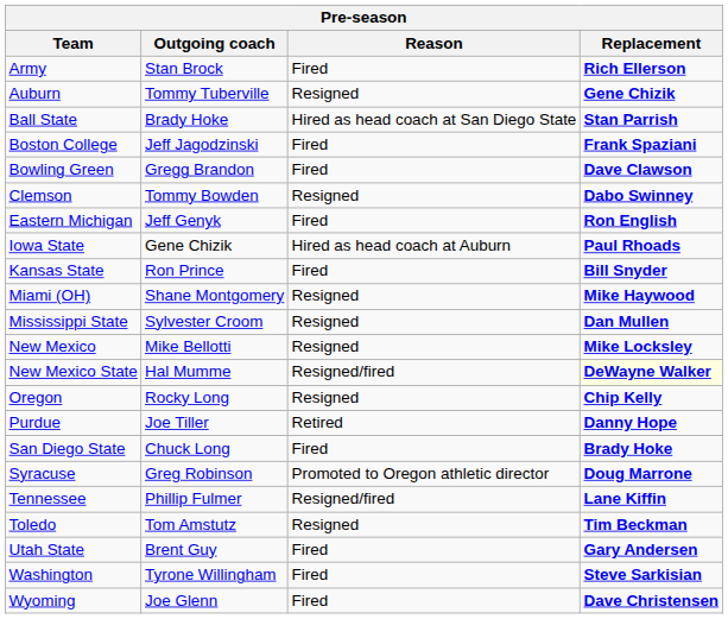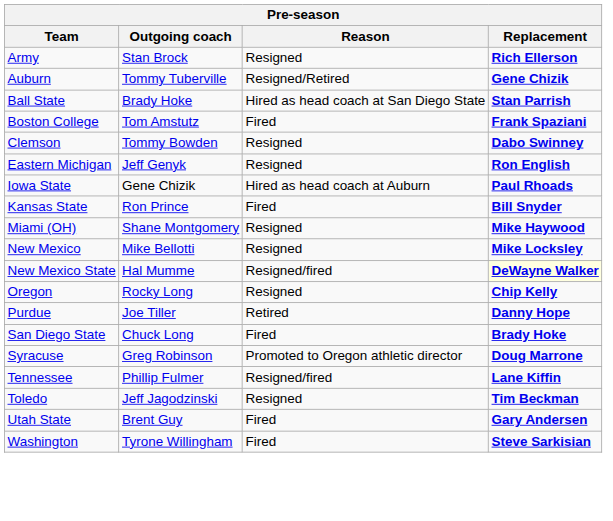 <table class="wikitable">
 <tr>
 <th colspan="4">Pre-season</th>
 </tr>
 <tr>
 <th>Team</th>
 <th>Outgoing coach</th>
 <th>Reason</th>
 <th>Replacement</th>
 </tr>
 <tr>
 <td><a href='#'>Army</a></td>
 <td><a href='#'>Stan Brock</a></td>
-<td>Fired</td>
+<td>Resigned</td>
 <td><strong><a href='#'>Rich Ellerson</a></strong></td>
 </tr>
 <tr>
 <td><a href='#'>Auburn</a></td>
 <td><a href='#'>Tommy Tuberville</a></td>
-<td>Resigned</td>
+<td>Resigned/Retired</td>
 <td><strong><a href='#'>Gene Chizik</a></strong></td>
 </tr>
 <tr>
 <td><a href='#'>Ball State</a></td>
 <td><a href='#'>Brady Hoke</a></td>
 <td>Hired as head coach at San Diego State</td>
 <td><strong><a href='#'>Stan Parrish</a></strong></td>
 </tr>
 <tr>
 <td><a href='#'>Boston College</a></td>
-<td><a href='#'>Jeff Jagodzinski</a></td>
+<td><a href='#'>Tom Amstutz</a></td>
 <td>Fired</td>
 <td><strong><a href='#'>Frank Spaziani</a></strong></td>
-</tr>
-<tr>
-<td><a href='#'>Bowling Green</a></td>
-<td><a href='#'>Gregg Brandon</a></td>
-<td>Fired</td>
-<td><strong><a href='#'>Dave Clawson</a></strong></td>
 </tr>
 <tr>
 <td><a href='#'>Clemson</a></td>
 <td><a href='#'>Tommy Bowden</a></td>
 <td>Resigned</td>
 <td><strong><a href='#'>Dabo Swinney</a></strong></td>
 </tr>
 <tr>
 <td><a href='#'>Eastern Michigan</a></td>
 <td><a href='#'>Jeff Genyk</a></td>
-<td>Fired</td>
+<td>Resigned</td>
 <td><strong><a href='#'>Ron English</a></strong></td>
 </tr>
 <tr>
 <td><a href='#'>Iowa State</a></td>
 <td>Gene Chizik</td>
 <td>Hired as head coach at Auburn</td>
 <td><strong><a href='#'>Paul Rhoads</a></strong></td>
 </tr>
 <tr>
 <td><a href='#'>Kansas State</a></td>
 <td><a href='#'>Ron Prince</a></td>
 <td>Fired</td>
 <td><strong><a href='#'>Bill Snyder</a></strong></td>
 </tr>
 <tr>
 <td><a href='#'>Miami (OH)</a></td>
 <td><a href='#'>Shane Montgomery</a></td>
 <td>Resigned</td>
 <td><strong><a href='#'>Mike Haywood</a></strong></td>
-</tr>
-<tr>
-<td><a href='#'>Mississippi State</a></td>
-<td><a href='#'>Sylvester Croom</a></td>
-<td>Resigned</td>
-<td><strong><a href='#'>Dan Mullen</a></strong></td>
 </tr>
 <tr>
 <td><a href='#'>New Mexico</a></td>
 <td><a href='#'>Mike Bellotti</a></td>
 <td>Resigned</td>
 <td><strong><a href='#'>Mike Locksley</a></strong></td>
 </tr>
 <tr>
 <td><a href='#'>New Mexico State</a></td>
 <td><a href='#'>Hal Mumme</a></td>
 <td>Resigned/fired</td>
 <td style="background: lightyellow;"><strong><a href='#'>DeWayne Walker</a></strong></td>
 </tr>
 <tr>
 <td><a href='#'>Oregon</a></td>
 <td><a href='#'>Rocky Long</a></td>
 <td>Resigned</td>
 <td><strong><a href='#'>Chip Kelly</a></strong></td>
 </tr>
 <tr>
 <td><a href='#'>Purdue</a></td>
 <td><a href='#'>Joe Tiller</a></td>
 <td>Retired</td>
 <td><strong><a href='#'>Danny Hope</a></strong></td>
 </tr>
 <tr>
 <td><a href='#'>San Diego State</a></td>
 <td><a href='#'>Chuck Long</a></td>
 <td>Fired</td>
 <td><strong><a href='#'>Brady Hoke</a></strong></td>
 </tr>
 <tr>
 <td><a href='#'>Syracuse</a></td>
 <td><a href='#'>Greg Robinson</a></td>
 <td>Promoted to Oregon athletic director</td>
 <td><strong><a href='#'>Doug Marrone</a></strong></td>
 </tr>
 <tr>
 <td><a href='#'>Tennessee</a></td>
 <td><a href='#'>Phillip Fulmer</a></td>
 <td>Resigned/fired</td>
 <td><strong><a href='#'>Lane Kiffin</a></strong></td>
 </tr>
 <tr>
 <td><a href='#'>Toledo</a></td>
-<td><a href='#'>Tom Amstutz</a></td>
+<td><a href='#'>Jeff Jagodzinski</a></td>
 <td>Resigned</td>
 <td><strong><a href='#'>Tim Beckman</a></strong></td>
 </tr>
 <tr>
 <td><a href='#'>Utah State</a></td>
 <td><a href='#'>Brent Guy</a></td>
 <td>Fired</td>
 <td><strong><a href='#'>Gary Andersen</a></strong></td>
 </tr>
 <tr>
 <td><a href='#'>Washington</a></td>
 <td><a href='#'>Tyrone Willingham</a></td>
 <td>Fired</td>
 <td><strong><a href='#'>Steve Sarkisian</a></strong></td>
 </tr>
-<tr>
-<td><a href='#'>Wyoming</a></td>
-<td><a href='#'>Joe Glenn</a></td>
-<td>Fired</td>
-<td><strong><a href='#'>Dave Christensen</a></strong></td>
-</tr>
 </table>
